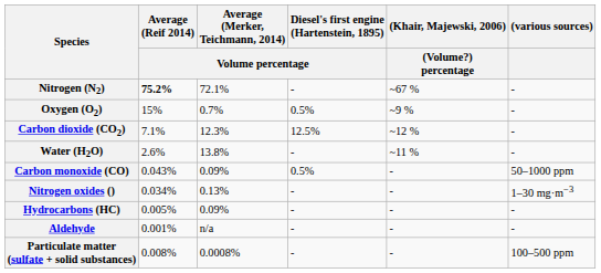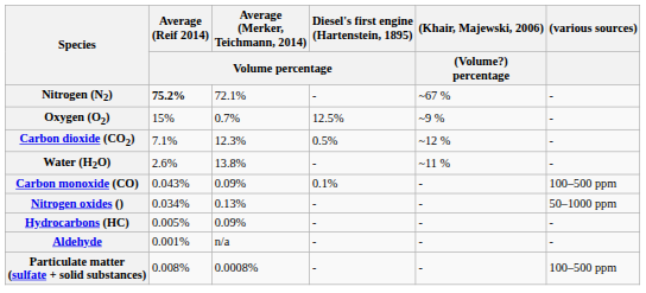 <table class="wikitable">
 <tr>
 <th rowspan=2>Species</th>
 <th>Average<br>(Reif 2014)</th>
 <th>Average<br>(Merker,<br>Teichmann, 2014)</th>
 <th>Diesel's first engine<br>(Hartenstein, 1895)</th>
 <th>(Khair, Majewski, 2006)</th>
 <th>(various sources)</th>
 </tr>
 <tr>
 <th colspan=3>Volume percentage</th>
 <th>(Volume?)<br>percentage</th>
 <th></th>
 </tr>
 <tr>
 <th>Nitrogen (N<sub>2</sub>)</th>
 <td><strong>75.2%</strong></td>
 <td>72.1%</td>
 <td>-</td>
 <td>~67 %</td>
 <td>-</td>
 </tr>
 <tr>
 <th>Oxygen (O<sub>2</sub>)</th>
 <td>15%</td>
 <td>0.7%</td>
-<td>0.5%</td>
+<td>12.5%</td>
 <td>~9 %</td>
 <td>-</td>
 </tr>
 <tr>
 <th><a href='#'>Carbon dioxide</a> (CO<sub>2</sub>)</th>
 <td>7.1%</td>
 <td>12.3%</td>
-<td>12.5%</td>
+<td>0.5%</td>
 <td>~12 %</td>
 <td>-</td>
 </tr>
 <tr>
 <th>Water (H<sub>2</sub>O)</th>
 <td>2.6%</td>
 <td>13.8%</td>
 <td>-</td>
 <td>~11 %</td>
 <td>-</td>
 </tr>
 <tr>
 <th><a href='#'>Carbon monoxide</a> (CO)</th>
 <td>0.043%</td>
 <td>0.09%</td>
-<td>0.5%</td>
+<td>0.1%</td>
 <td>-</td>
-<td>50–1000 ppm</td>
+<td>100–500 ppm</td>
 </tr>
 <tr>
 <th><a href='#'>Nitrogen oxides</a> ()</th>
 <td>0.034%</td>
 <td>0.13%</td>
 <td>-</td>
 <td>-</td>
-<td>1–30 mg·m<sup>−3</sup></td>
+<td>50–1000 ppm</td>
 </tr>
 <tr>
 <th><a href='#'>Hydrocarbons</a> (HC)</th>
 <td>0.005%</td>
 <td>0.09%</td>
 <td>-</td>
 <td>-</td>
 <td>-</td>
 </tr>
 <tr>
 <th><a href='#'>Aldehyde</a></th>
 <td>0.001%</td>
 <td>n/a</td>
 <td>-</td>
 <td>-</td>
 <td>-</td>
 </tr>
 <tr>
 <th>Particulate matter<br>(<a href='#'>sulfate</a> + solid substances)</th>
 <td>0.008%</td>
 <td>0.0008%</td>
 <td>-</td>
 <td>-</td>
 <td>100–500 ppm</td>
 </tr>
 </table>
